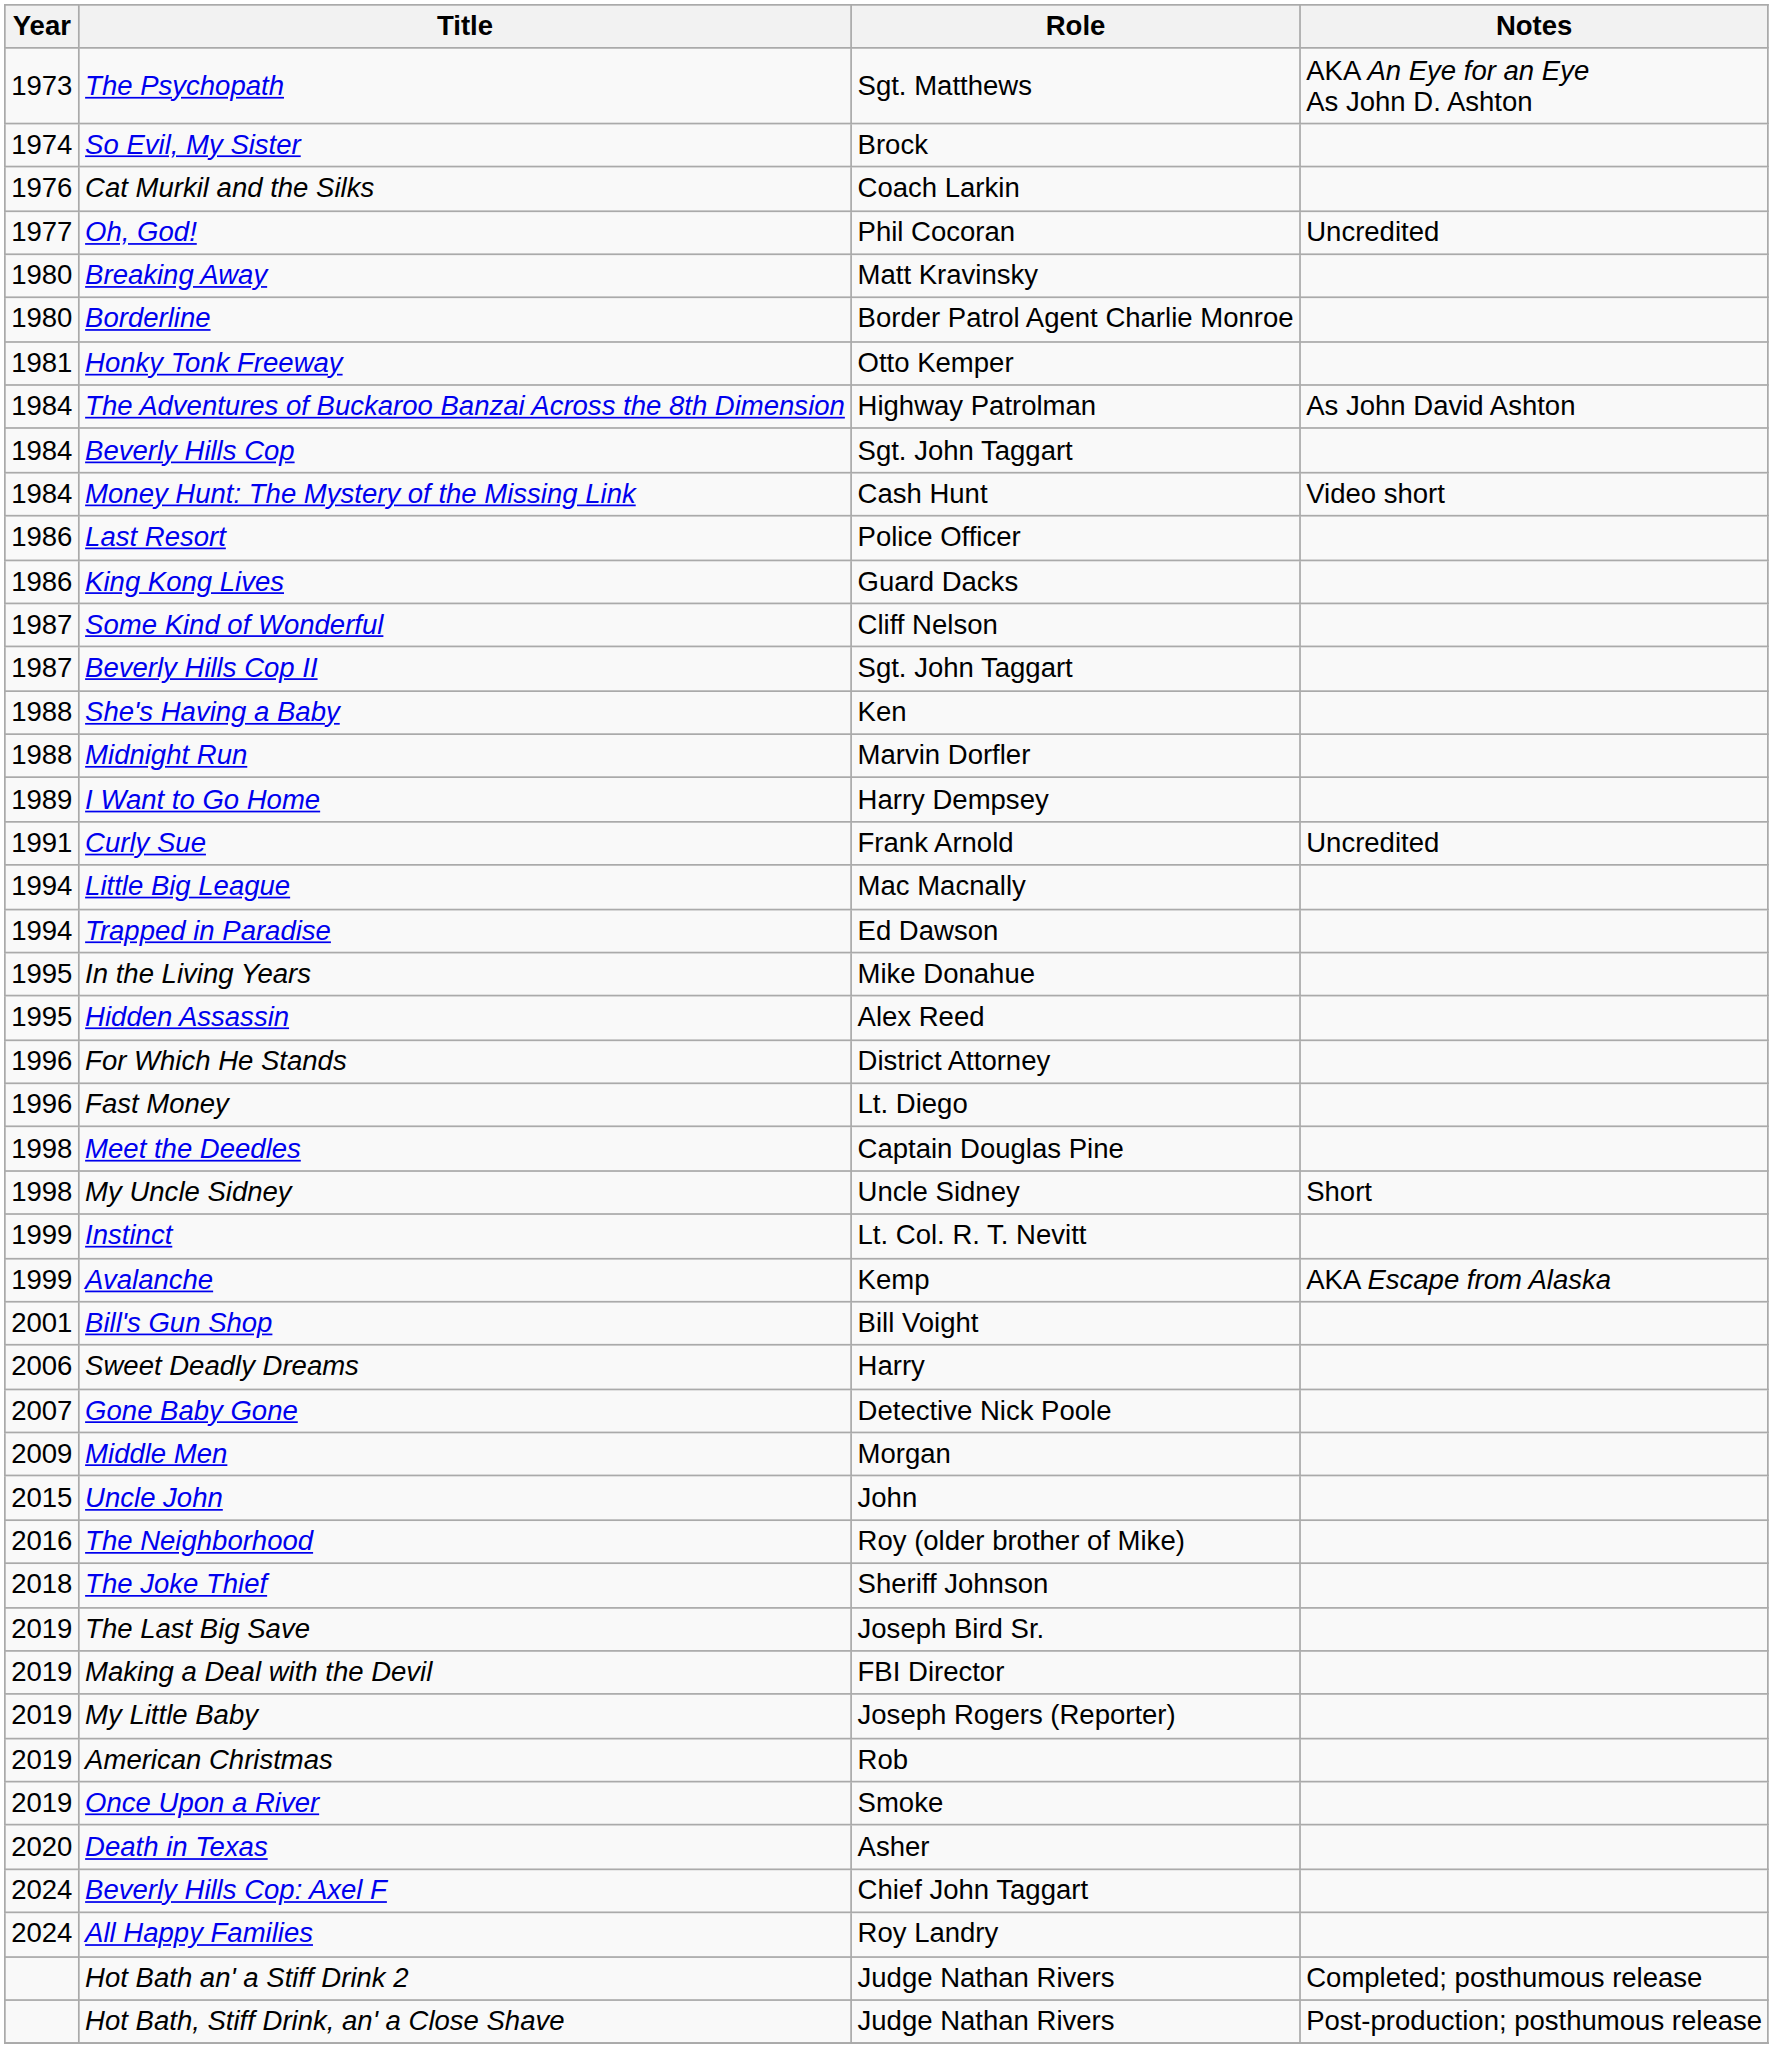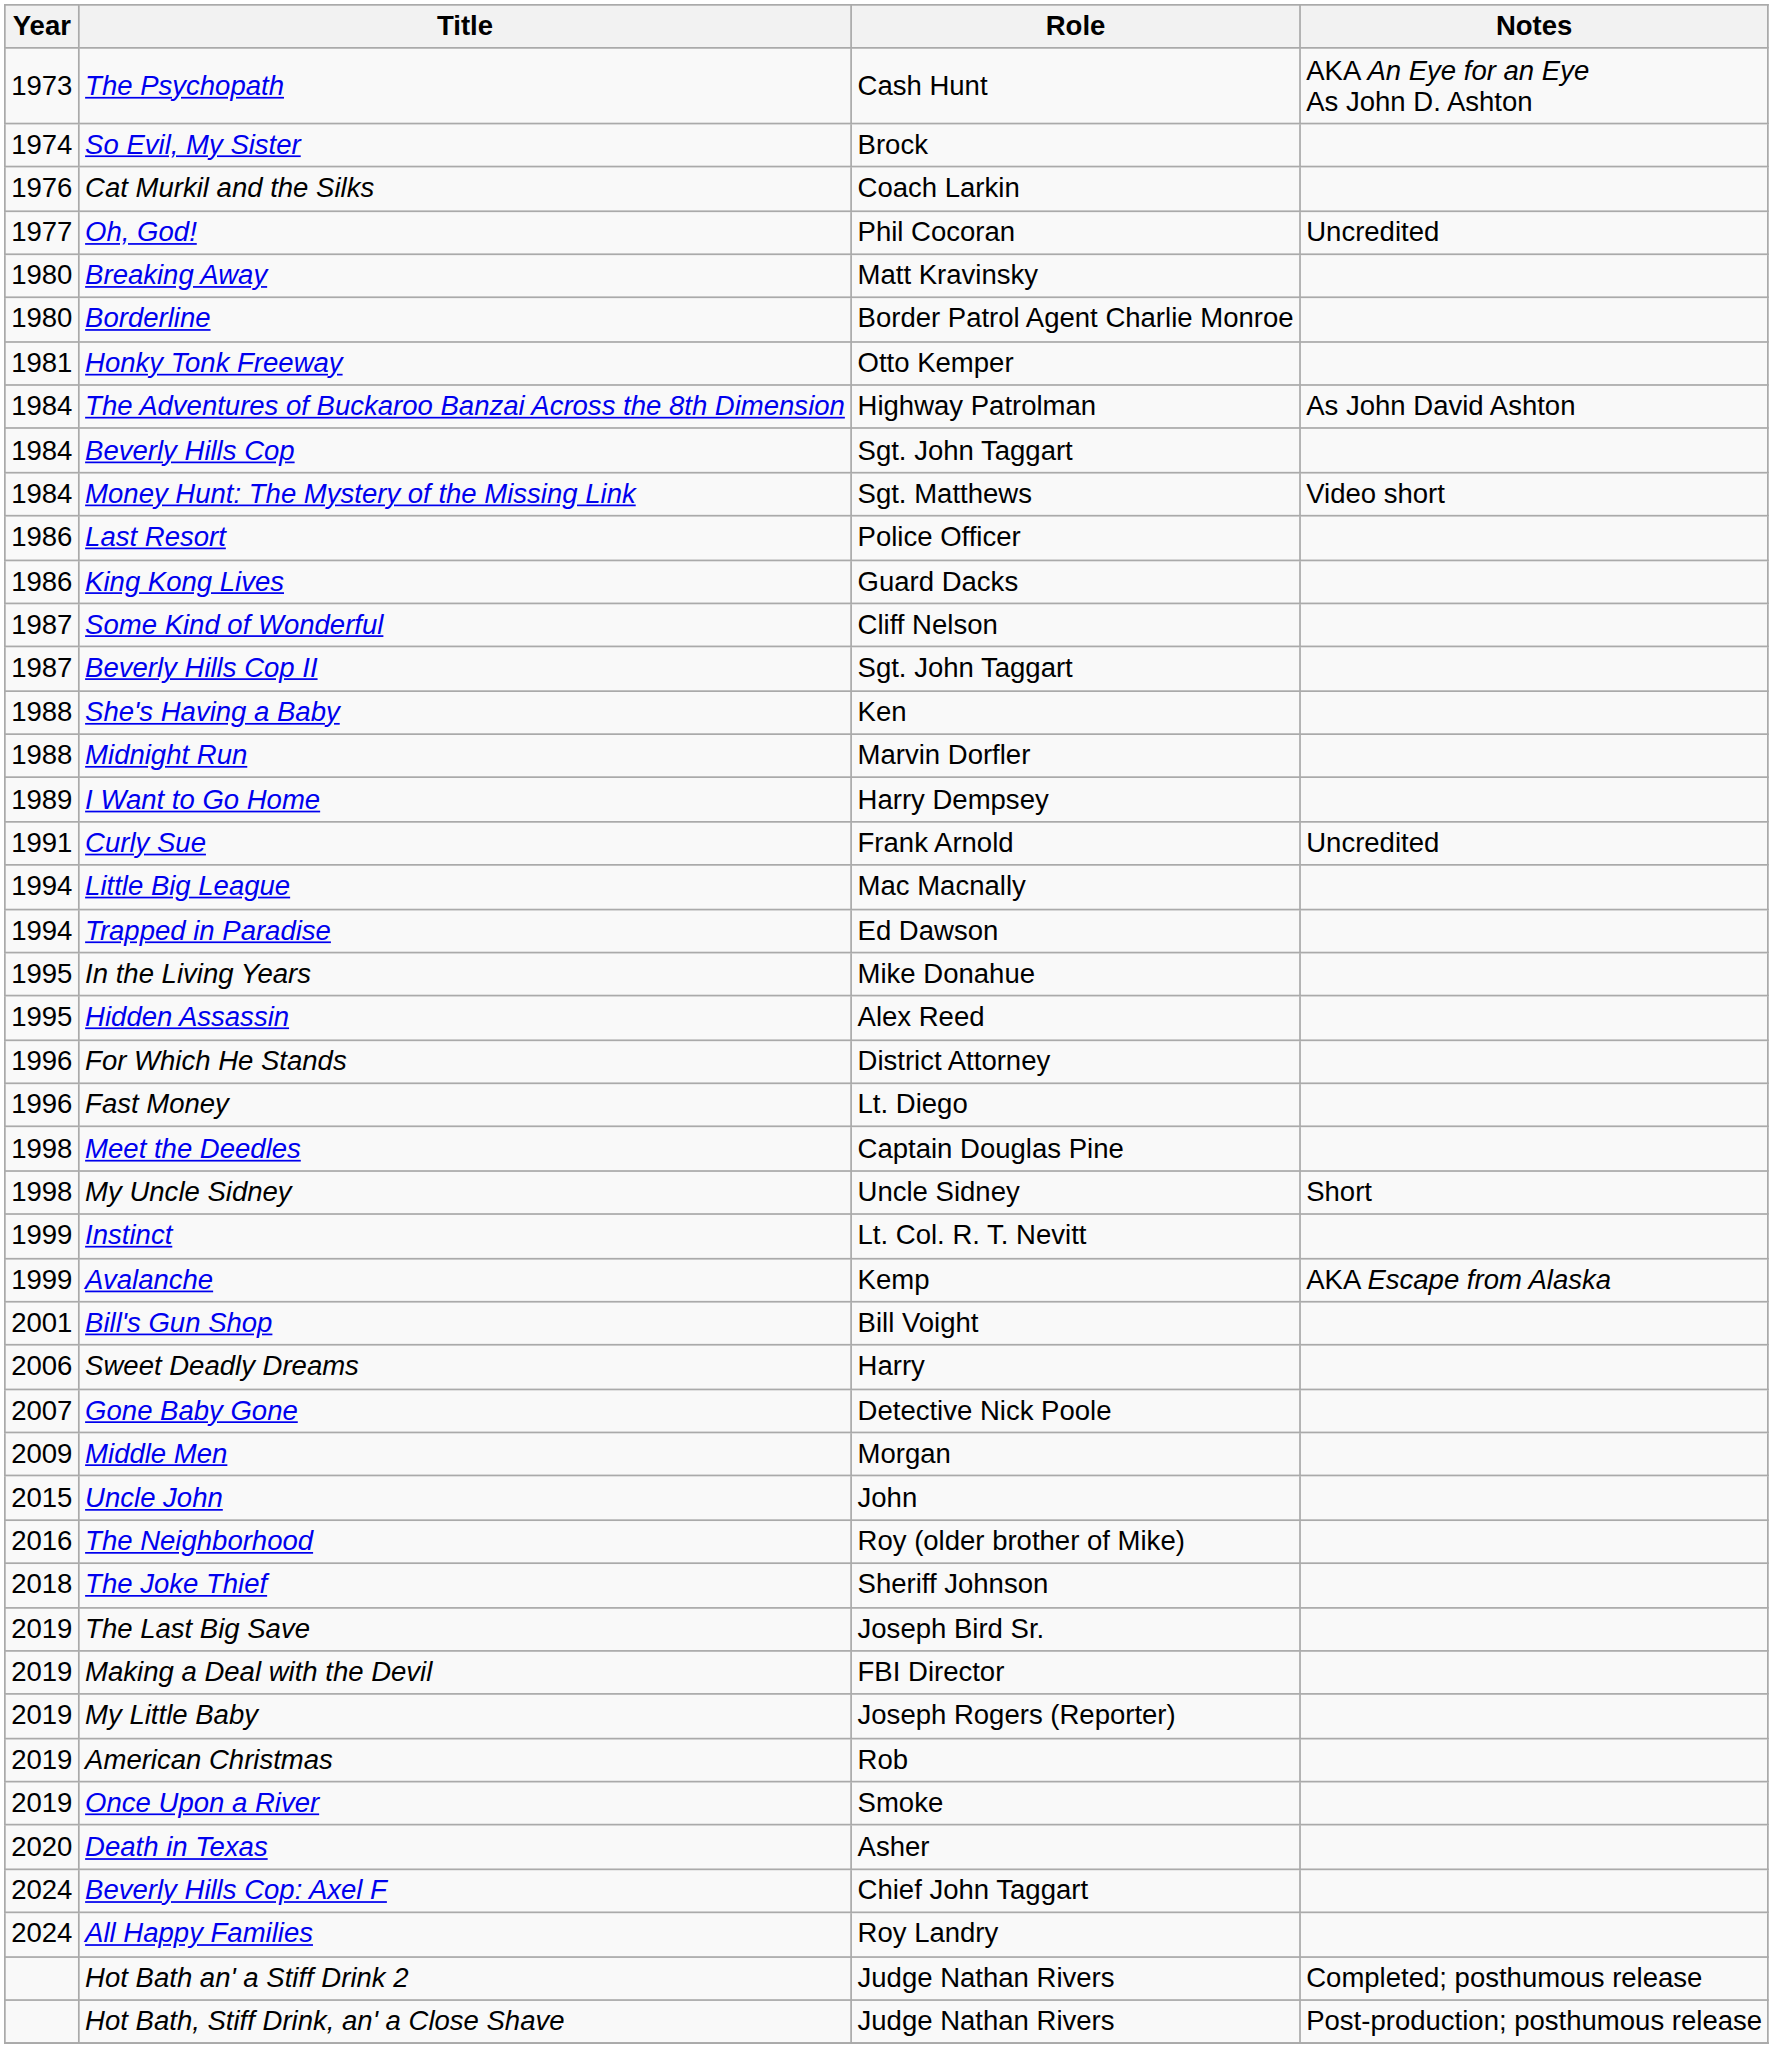 <table class="wikitable sortable">
 <tr>
 <th>Year</th>
 <th>Title</th>
 <th>Role</th>
 <th>Notes</th>
 </tr>
 <tr>
 <td>1973</td>
 <td><em><a href='#'>The Psychopath</a></em></td>
-<td>Sgt. Matthews</td>
+<td>Cash Hunt</td>
 <td>AKA <em>An Eye for an Eye</em><br>As John D. Ashton</td>
 </tr>
 <tr>
 <td>1974</td>
 <td><em><a href='#'>So Evil, My Sister</a></em></td>
 <td>Brock</td>
 <td></td>
 </tr>
 <tr>
 <td>1976</td>
 <td><em>Cat Murkil and the Silks</em></td>
 <td>Coach Larkin</td>
 <td></td>
 </tr>
 <tr>
 <td>1977</td>
 <td><em><a href='#'>Oh, God!</a></em></td>
 <td>Phil Cocoran</td>
 <td>Uncredited</td>
 </tr>
 <tr>
 <td>1980</td>
 <td><em><a href='#'>Breaking Away</a></em></td>
 <td>Matt Kravinsky</td>
 <td></td>
 </tr>
 <tr>
 <td>1980</td>
 <td><em><a href='#'>Borderline</a></em></td>
 <td>Border Patrol Agent Charlie Monroe</td>
 <td></td>
 </tr>
 <tr>
 <td>1981</td>
 <td><em><a href='#'>Honky Tonk Freeway</a></em></td>
 <td>Otto Kemper</td>
 <td></td>
 </tr>
 <tr>
 <td>1984</td>
 <td><em><a href='#'>The Adventures of Buckaroo Banzai Across the 8th Dimension</a></em></td>
 <td>Highway Patrolman</td>
 <td>As John David Ashton</td>
 </tr>
 <tr>
 <td>1984</td>
 <td><em><a href='#'>Beverly Hills Cop</a></em></td>
 <td>Sgt. John Taggart</td>
 <td></td>
 </tr>
 <tr>
 <td>1984</td>
 <td><em><a href='#'>Money Hunt: The Mystery of the Missing Link</a></em></td>
-<td>Cash Hunt</td>
+<td>Sgt. Matthews</td>
 <td>Video short</td>
 </tr>
 <tr>
 <td>1986</td>
 <td><em><a href='#'>Last Resort</a></em></td>
 <td>Police Officer</td>
 <td></td>
 </tr>
 <tr>
 <td>1986</td>
 <td><em><a href='#'>King Kong Lives</a></em></td>
 <td>Guard Dacks</td>
 <td></td>
 </tr>
 <tr>
 <td>1987</td>
 <td><em><a href='#'>Some Kind of Wonderful</a></em></td>
 <td>Cliff Nelson</td>
 <td></td>
 </tr>
 <tr>
 <td>1987</td>
 <td><em><a href='#'>Beverly Hills Cop II</a></em></td>
 <td>Sgt. John Taggart</td>
 <td></td>
 </tr>
 <tr>
 <td>1988</td>
 <td><em><a href='#'>She's Having a Baby</a></em></td>
 <td>Ken</td>
 <td></td>
 </tr>
 <tr>
 <td>1988</td>
 <td><em><a href='#'>Midnight Run</a></em></td>
 <td>Marvin Dorfler</td>
 <td></td>
 </tr>
 <tr>
 <td>1989</td>
 <td><em><a href='#'>I Want to Go Home</a></em></td>
 <td>Harry Dempsey</td>
 <td></td>
 </tr>
 <tr>
 <td>1991</td>
 <td><em><a href='#'>Curly Sue</a></em></td>
 <td>Frank Arnold</td>
 <td>Uncredited</td>
 </tr>
 <tr>
 <td>1994</td>
 <td><em><a href='#'>Little Big League</a></em></td>
 <td>Mac Macnally</td>
 <td></td>
 </tr>
 <tr>
 <td>1994</td>
 <td><em><a href='#'>Trapped in Paradise</a></em></td>
 <td>Ed Dawson</td>
 <td></td>
 </tr>
 <tr>
 <td>1995</td>
 <td><em>In the Living Years</em></td>
 <td>Mike Donahue</td>
 <td></td>
 </tr>
 <tr>
 <td>1995</td>
 <td><em><a href='#'>Hidden Assassin</a></em></td>
 <td>Alex Reed</td>
 <td></td>
 </tr>
 <tr>
 <td>1996</td>
 <td><em>For Which He Stands</em></td>
 <td>District Attorney</td>
 <td></td>
 </tr>
 <tr>
 <td>1996</td>
 <td><em>Fast Money</em></td>
 <td>Lt. Diego</td>
 <td></td>
 </tr>
 <tr>
 <td>1998</td>
 <td><em><a href='#'>Meet the Deedles</a></em></td>
 <td>Captain Douglas Pine</td>
 <td></td>
 </tr>
 <tr>
 <td>1998</td>
 <td><em>My Uncle Sidney</em></td>
 <td>Uncle Sidney</td>
 <td>Short</td>
 </tr>
 <tr>
 <td>1999</td>
 <td><em><a href='#'>Instinct</a></em></td>
 <td>Lt. Col. R. T. Nevitt</td>
 <td></td>
 </tr>
 <tr>
 <td>1999</td>
 <td><em><a href='#'>Avalanche</a></em></td>
 <td>Kemp</td>
 <td>AKA <em>Escape from Alaska</em></td>
 </tr>
 <tr>
 <td>2001</td>
 <td><em><a href='#'>Bill's Gun Shop</a></em></td>
 <td>Bill Voight</td>
 <td></td>
 </tr>
 <tr>
 <td>2006</td>
 <td><em>Sweet Deadly Dreams</em></td>
 <td>Harry</td>
 <td></td>
 </tr>
 <tr>
 <td>2007</td>
 <td><em><a href='#'>Gone Baby Gone</a></em></td>
 <td>Detective Nick Poole</td>
 <td></td>
 </tr>
 <tr>
 <td>2009</td>
 <td><em><a href='#'>Middle Men</a></em></td>
 <td>Morgan</td>
 <td></td>
 </tr>
 <tr>
 <td>2015</td>
 <td><em><a href='#'>Uncle John</a></em></td>
 <td>John</td>
 <td></td>
 </tr>
 <tr>
 <td>2016</td>
 <td><em><a href='#'>The Neighborhood</a></em></td>
 <td>Roy (older brother of Mike)</td>
 <td></td>
 </tr>
 <tr>
 <td>2018</td>
 <td><em><a href='#'>The Joke Thief</a></em></td>
 <td>Sheriff Johnson</td>
 <td></td>
 </tr>
 <tr>
 <td>2019</td>
 <td><em>The Last Big Save</em></td>
 <td>Joseph Bird Sr.</td>
 <td></td>
 </tr>
 <tr>
 <td>2019</td>
 <td><em>Making a Deal with the Devil</em></td>
 <td>FBI Director</td>
 <td></td>
 </tr>
 <tr>
 <td>2019</td>
 <td><em>My Little Baby</em></td>
 <td>Joseph Rogers (Reporter)</td>
 <td></td>
 </tr>
 <tr>
 <td>2019</td>
 <td><em>American Christmas</em></td>
 <td>Rob</td>
 <td></td>
 </tr>
 <tr>
 <td>2019</td>
 <td><em><a href='#'>Once Upon a River</a></em></td>
 <td>Smoke</td>
 <td></td>
 </tr>
 <tr>
 <td>2020</td>
 <td><em><a href='#'>Death in Texas</a></em></td>
 <td>Asher</td>
 <td></td>
 </tr>
 <tr>
 <td>2024</td>
 <td><em><a href='#'>Beverly Hills Cop: Axel F</a></em></td>
 <td>Chief John Taggart</td>
 <td></td>
 </tr>
 <tr>
 <td>2024</td>
 <td><em><a href='#'>All Happy Families</a></em></td>
 <td>Roy Landry</td>
 <td></td>
 </tr>
 <tr>
 <td></td>
 <td><em>Hot Bath an' a Stiff Drink 2</em></td>
 <td>Judge Nathan Rivers</td>
 <td>Completed; posthumous release</td>
 </tr>
 <tr>
 <td></td>
 <td><em>Hot Bath, Stiff Drink, an' a Close Shave</em></td>
 <td>Judge Nathan Rivers</td>
 <td>Post-production; posthumous release</td>
 </tr>
 <tr>
 </tr>
 </table>
